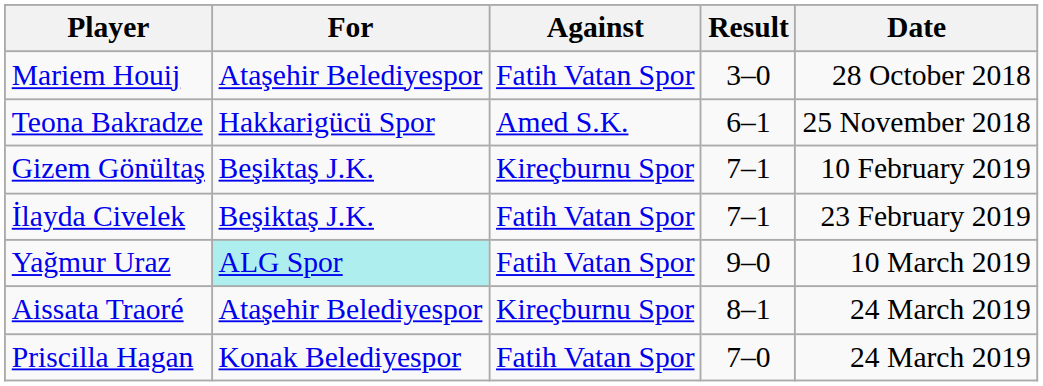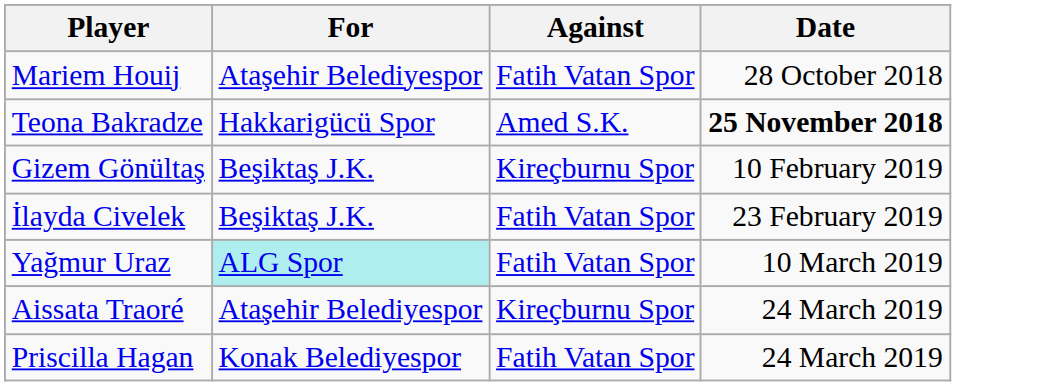 <table class=wikitable>
 <tr>
 <th>Player</th>
 <th>For</th>
 <th>Against</th>
-<th>Result</th>
 <th>Date</th>
 </tr>
 <tr>
 <td> <a href='#'>Mariem Houij</a></td>
 <td><a href='#'>Ataşehir Belediyespor</a></td>
 <td><a href='#'>Fatih Vatan Spor</a></td>
-<td style="text-align:center">3–0</td>
 <td style="text-align:right">28 October 2018</td>
 </tr>
 <tr>
 <td> <a href='#'>Teona Bakradze</a></td>
 <td><a href='#'>Hakkarigücü Spor</a></td>
 <td><a href='#'>Amed S.K.</a></td>
-<td style="text-align:center">6–1</td>
-<td style="text-align:right">25 November 2018</td>
+<td style="text-align:right"><strong>25 November 2018</strong></td>
 </tr>
 <tr>
 <td> <a href='#'>Gizem Gönültaş</a></td>
 <td><a href='#'>Beşiktaş J.K.</a></td>
 <td><a href='#'>Kireçburnu Spor</a></td>
-<td style="text-align:center">7–1</td>
 <td style="text-align:right">10 February 2019</td>
 </tr>
 <tr>
 <td> <a href='#'>İlayda Civelek</a></td>
 <td><a href='#'>Beşiktaş J.K.</a></td>
 <td><a href='#'>Fatih Vatan Spor</a></td>
-<td style="text-align:center">7–1</td>
 <td style="text-align:right">23 February 2019</td>
 </tr>
 <tr>
 <td> <a href='#'>Yağmur Uraz</a></td>
 <td style="background: paleturquoise;"><a href='#'>ALG Spor</a></td>
 <td><a href='#'>Fatih Vatan Spor</a></td>
-<td style="text-align:center">9–0</td>
 <td style="text-align:right">10 March 2019</td>
 </tr>
 <tr>
 <td> <a href='#'>Aissata Traoré</a></td>
 <td><a href='#'>Ataşehir Belediyespor</a></td>
 <td><a href='#'>Kireçburnu Spor</a></td>
-<td style="text-align:center">8–1</td>
 <td style="text-align:right">24 March 2019</td>
 </tr>
 <tr>
 <td> <a href='#'>Priscilla Hagan</a></td>
 <td><a href='#'>Konak Belediyespor</a></td>
 <td><a href='#'>Fatih Vatan Spor</a></td>
-<td style="text-align:center">7–0</td>
 <td style="text-align:right">24 March 2019</td>
 </tr>
 </table>
